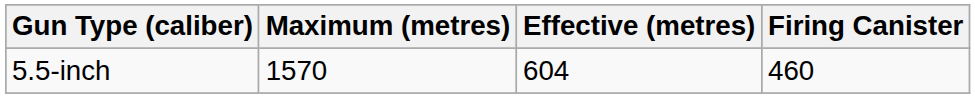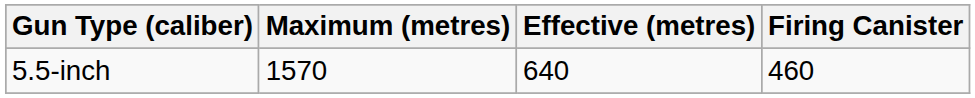 <table class="wikitable" style="margin: 1em auto 1em auto">
 <tr>
 <th>Gun Type (caliber)</th>
 <th>Maximum (metres)</th>
 <th>Effective (metres)</th>
 <th>Firing Canister</th>
 </tr>
 <tr>
 <td>5.5-inch</td>
 <td>1570</td>
-<td>604</td>
+<td>640</td>
 <td>460</td>
 </tr>
 </table>
